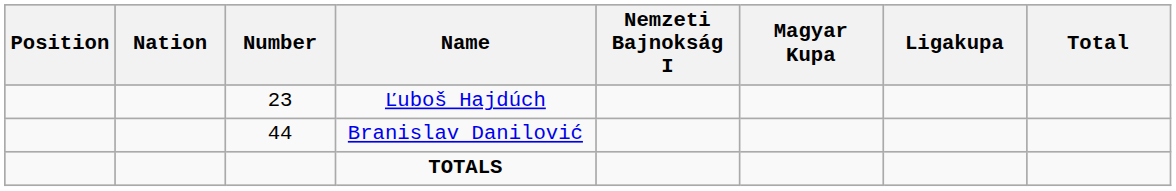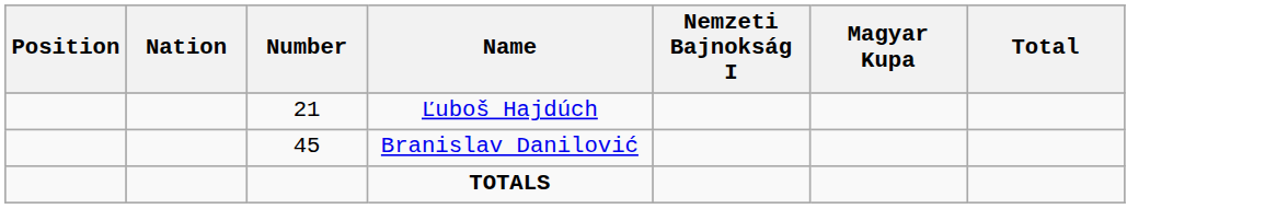 <table class="wikitable" style="font-size: 95%; text-align: center;">
 <tr>
 <th width=60>Position</th>
 <th width=60>Nation</th>
 <th width=60>Number</th>
 <th width=150>Name</th>
 <th width=80>Nemzeti Bajnokság I</th>
 <th width=80>Magyar Kupa</th>
-<th width=80>Ligakupa</th>
 <th width=80>Total</th>
 </tr>
 <tr>
 <td></td>
 <td></td>
-<td>23</td>
+<td>21</td>
 <td><a href='#'>Ľuboš Hajdúch</a></td>
-<td></td>
 <td></td>
 <td></td>
 <td></td>
 </tr>
 <tr>
 <td></td>
 <td></td>
-<td>44</td>
+<td>45</td>
 <td><a href='#'>Branislav Danilović</a></td>
-<td></td>
 <td></td>
 <td></td>
 <td></td>
 </tr>
 <tr>
 <td></td>
 <td></td>
 <td></td>
 <td><strong>TOTALS</strong></td>
 <td></td>
 <td></td>
 <td></td>
-<td></td>
 </tr>
 </table>
